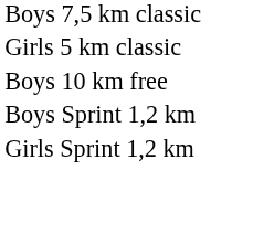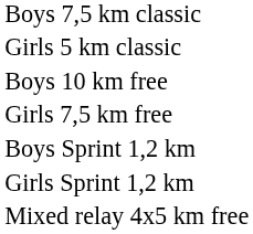 <table>
 <tr>
 <td>Boys 7,5 km classic</td>
 <td></td>
 <td></td>
 <td></td>
 </tr>
 <tr>
 <td>Girls 5 km classic</td>
 <td></td>
 <td></td>
 <td></td>
 </tr>
 <tr>
 <td>Boys 10 km free</td>
 <td></td>
 <td></td>
 <td></td>
 </tr>
 <tr>
+<td>Girls 7,5 km free</td>
+<td></td>
+<td></td>
+<td></td>
+</tr>
+<tr>
 <td>Boys Sprint 1,2 km</td>
 <td></td>
 <td></td>
 <td></td>
 </tr>
 <tr>
 <td>Girls Sprint 1,2 km</td>
 <td></td>
 <td></td>
 <td></td>
 </tr>
+<tr>
+<td>Mixed relay 4x5 km free</td>
+<td></td>
+<td></td>
+<td></td>
+</tr>
 </table>
